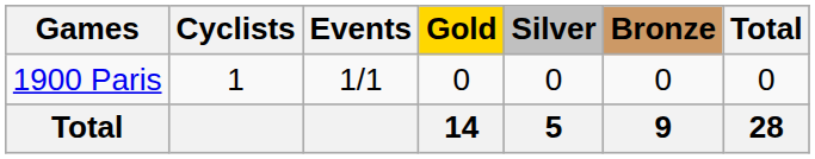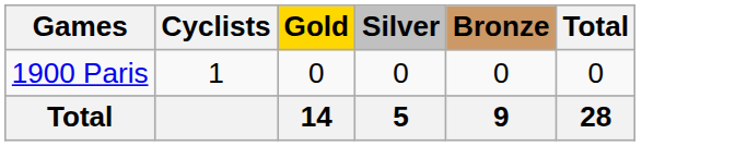 <table class="wikitable sortable" style="text-align:center">
 <tr>
 <th>Games</th>
 <th>Cyclists</th>
-<th>Events</th>
 <th style="background-color:gold;">Gold</th>
 <th style="background-color:silver;">Silver</th>
 <th style="background-color:#c96;">Bronze</th>
 <th>Total</th>
 </tr>
 <tr>
 <td align=left><a href='#'>1900 Paris</a></td>
 <td>1</td>
-<td>1/1</td>
 <td>0</td>
 <td>0</td>
 <td>0</td>
 <td>0</td>
 </tr>
 <tr>
 <th>Total</th>
 <th></th>
-<th></th>
 <th>14</th>
 <th>5</th>
 <th>9</th>
 <th>28</th>
 </tr>
 </table>
